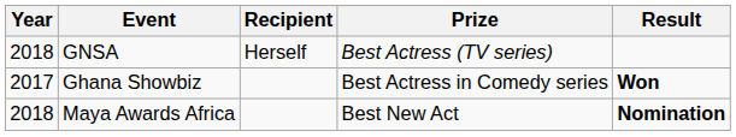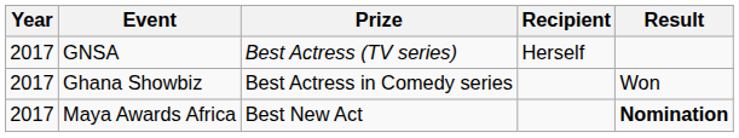 <table class="wikitable">
 <tr>
 <th>Year</th>
 <th>Event</th>
+<th>Prize</th>
 <th>Recipient</th>
-<th>Prize</th>
 <th>Result</th>
 </tr>
 <tr>
-<td>2018</td>
+<td>2017</td>
 <td>GNSA</td>
+<td><em>Best Actress (TV series)</em></td>
 <td>Herself</td>
-<td><em>Best Actress (TV series)</em></td>
 <td></td>
 </tr>
 <tr>
 <td>2017</td>
 <td>Ghana Showbiz</td>
+<td>Best Actress in Comedy series</td>
 <td></td>
-<td>Best Actress in Comedy series</td>
-<td><strong>Won</strong></td>
+<td>Won</td>
 </tr>
 <tr>
-<td>2018</td>
+<td>2017</td>
 <td>Maya Awards Africa</td>
+<td>Best New Act</td>
 <td></td>
-<td>Best New Act</td>
 <td><strong>Nomination</strong></td>
 </tr>
 </table>
